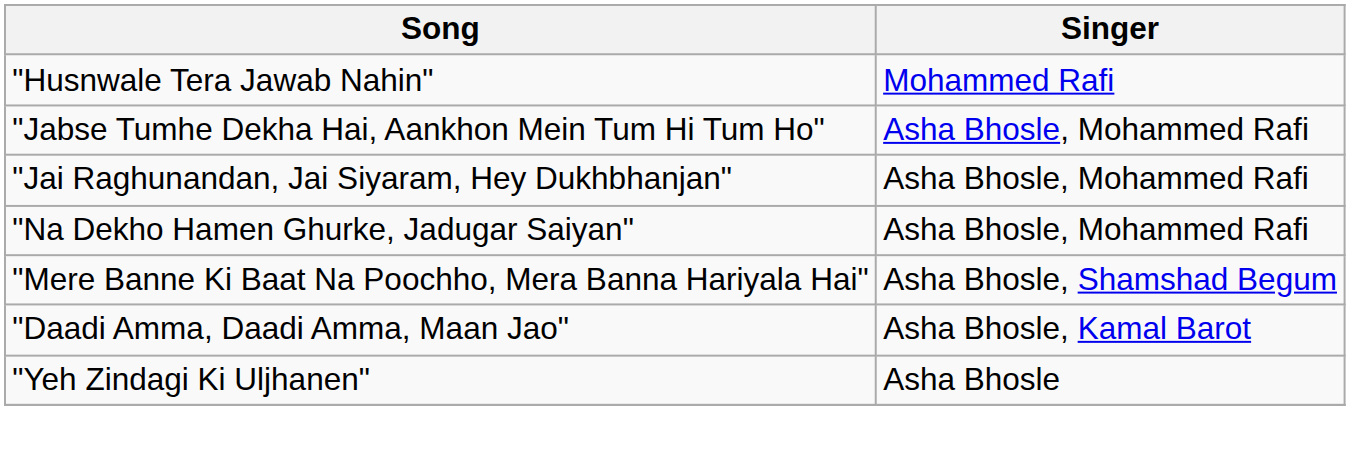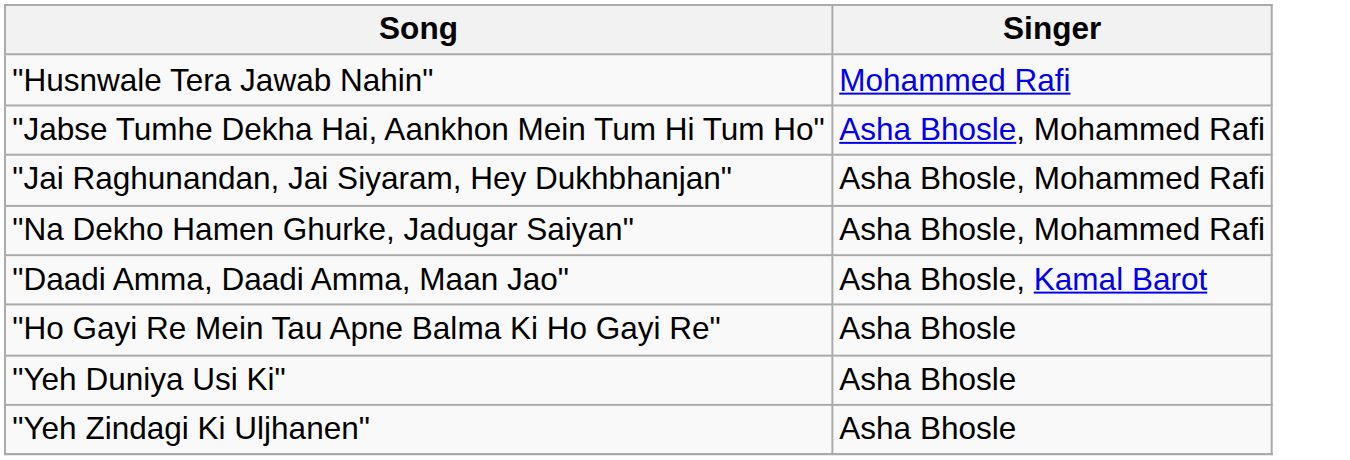 <table class="wikitable">
 <tr>
 <th>Song</th>
 <th>Singer</th>
 </tr>
 <tr>
 <td>"Husnwale Tera Jawab Nahin"</td>
 <td><a href='#'>Mohammed Rafi</a></td>
 </tr>
 <tr>
 <td>"Jabse Tumhe Dekha Hai, Aankhon Mein Tum Hi Tum Ho"</td>
 <td><a href='#'>Asha Bhosle</a>, Mohammed Rafi</td>
 </tr>
 <tr>
 <td>"Jai Raghunandan, Jai Siyaram, Hey Dukhbhanjan"</td>
 <td>Asha Bhosle, Mohammed Rafi</td>
 </tr>
 <tr>
 <td>"Na Dekho Hamen Ghurke, Jadugar Saiyan"</td>
 <td>Asha Bhosle, Mohammed Rafi</td>
 </tr>
 <tr>
-<td>"Mere Banne Ki Baat Na Poochho, Mera Banna Hariyala Hai"</td>
-<td>Asha Bhosle, <a href='#'>Shamshad Begum</a></td>
+<td>"Daadi Amma, Daadi Amma, Maan Jao"</td>
+<td>Asha Bhosle, <a href='#'>Kamal Barot</a></td>
 </tr>
 <tr>
-<td>"Daadi Amma, Daadi Amma, Maan Jao"</td>
-<td>Asha Bhosle, <a href='#'>Kamal Barot</a></td>
+<td>"Ho Gayi Re Mein Tau Apne Balma Ki Ho Gayi Re"</td>
+<td>Asha Bhosle</td>
+</tr>
+<tr>
+<td>"Yeh Duniya Usi Ki"</td>
+<td>Asha Bhosle</td>
 </tr>
 <tr>
 <td>"Yeh Zindagi Ki Uljhanen"</td>
 <td>Asha Bhosle</td>
 </tr>
 <tr>
 </tr>
 </table>
